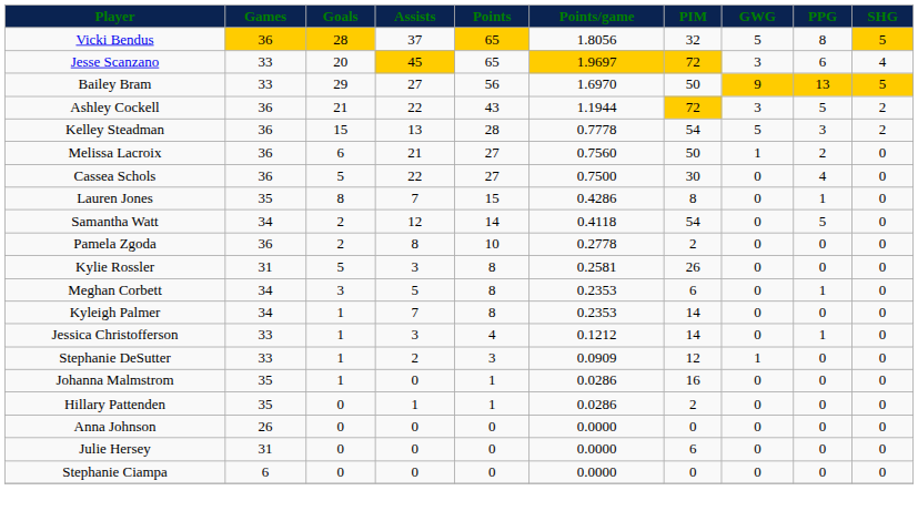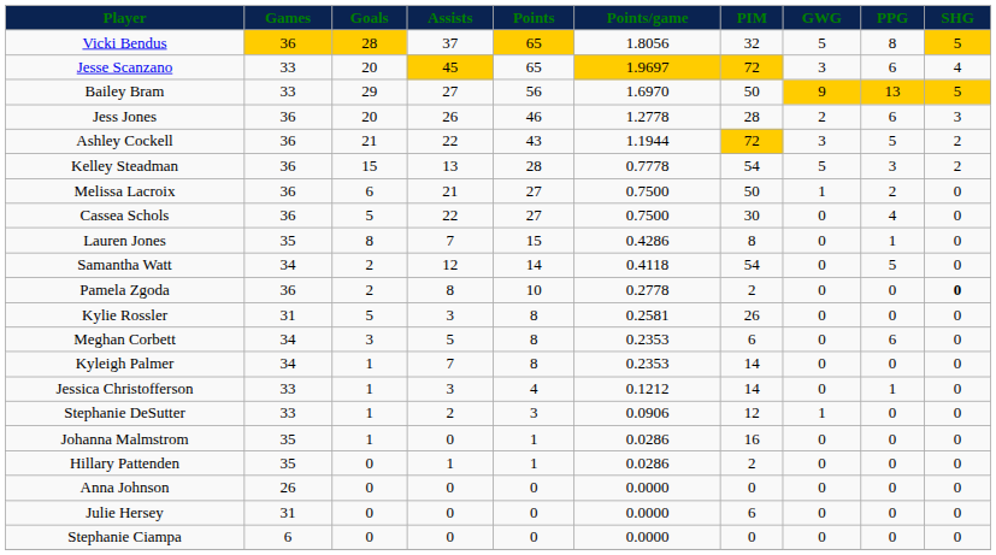 <table class="wikitable" width="80%">
 <tr align="center"  style="background:#0a2351;color:green;">
 <td><strong>Player</strong></td>
 <td><strong>Games</strong></td>
 <td><strong>Goals</strong></td>
 <td><strong>Assists</strong></td>
 <td><strong>Points</strong></td>
 <td><strong>Points/game</strong></td>
 <td><strong>PIM</strong></td>
 <td><strong>GWG</strong></td>
 <td><strong>PPG</strong></td>
 <td><strong>SHG</strong></td>
 </tr>
 <tr align="center" bgcolor="">
 <td><a href='#'>Vicki Bendus</a></td>
 <td bgcolor="#FFCC00">36</td>
 <td bgcolor="#FFCC00">28</td>
 <td>37</td>
 <td bgcolor="#FFCC00">65</td>
 <td>1.8056</td>
 <td>32</td>
 <td>5</td>
 <td>8</td>
 <td bgcolor="#FFCC00">5</td>
 </tr>
 <tr align="center" bgcolor="">
 <td><a href='#'>Jesse Scanzano</a></td>
 <td>33</td>
 <td>20</td>
 <td bgcolor="#FFCC00">45</td>
 <td>65</td>
 <td bgcolor="#FFCC00">1.9697</td>
 <td bgcolor="#FFCC00">72</td>
 <td>3</td>
 <td>6</td>
 <td>4</td>
 </tr>
 <tr align="center" bgcolor="">
 <td>Bailey Bram</td>
 <td>33</td>
 <td>29</td>
 <td>27</td>
 <td>56</td>
 <td>1.6970</td>
 <td>50</td>
 <td bgcolor="#FFCC00">9</td>
 <td bgcolor="#FFCC00">13</td>
 <td bgcolor="#FFCC00">5</td>
 </tr>
 <tr align="center" bgcolor="">
+<td>Jess Jones</td>
+<td>36</td>
+<td>20</td>
+<td>26</td>
+<td>46</td>
+<td>1.2778</td>
+<td>28</td>
+<td>2</td>
+<td>6</td>
+<td>3</td>
+</tr>
+<tr align="center" bgcolor="">
 <td>Ashley Cockell</td>
 <td>36</td>
 <td>21</td>
 <td>22</td>
 <td>43</td>
 <td>1.1944</td>
 <td bgcolor="#FFCC00">72</td>
 <td>3</td>
 <td>5</td>
 <td>2</td>
 </tr>
 <tr align="center" bgcolor="">
 <td>Kelley Steadman</td>
 <td>36</td>
 <td>15</td>
 <td>13</td>
 <td>28</td>
 <td>0.7778</td>
 <td>54</td>
 <td>5</td>
 <td>3</td>
 <td>2</td>
 </tr>
 <tr align="center" bgcolor="">
 <td>Melissa Lacroix</td>
 <td>36</td>
 <td>6</td>
 <td>21</td>
 <td>27</td>
-<td>0.7560</td>
+<td>0.7500</td>
 <td>50</td>
 <td>1</td>
 <td>2</td>
 <td>0</td>
 </tr>
 <tr align="center" bgcolor="">
 <td>Cassea Schols</td>
 <td>36</td>
 <td>5</td>
 <td>22</td>
 <td>27</td>
 <td>0.7500</td>
 <td>30</td>
 <td>0</td>
 <td>4</td>
 <td>0</td>
 </tr>
 <tr align="center" bgcolor="">
 <td>Lauren Jones</td>
 <td>35</td>
 <td>8</td>
 <td>7</td>
 <td>15</td>
 <td>0.4286</td>
 <td>8</td>
 <td>0</td>
 <td>1</td>
 <td>0</td>
 </tr>
 <tr align="center" bgcolor="">
 <td>Samantha Watt</td>
 <td>34</td>
 <td>2</td>
 <td>12</td>
 <td>14</td>
 <td>0.4118</td>
 <td>54</td>
 <td>0</td>
 <td>5</td>
 <td>0</td>
 </tr>
 <tr align="center" bgcolor="">
 <td>Pamela Zgoda</td>
 <td>36</td>
 <td>2</td>
 <td>8</td>
 <td>10</td>
 <td>0.2778</td>
 <td>2</td>
 <td>0</td>
 <td>0</td>
-<td>0</td>
+<td><strong>0</strong></td>
 </tr>
 <tr align="center" bgcolor="">
 <td>Kylie Rossler</td>
 <td>31</td>
 <td>5</td>
 <td>3</td>
 <td>8</td>
 <td>0.2581</td>
 <td>26</td>
 <td>0</td>
 <td>0</td>
 <td>0</td>
 </tr>
 <tr align="center" bgcolor="">
 <td>Meghan Corbett</td>
 <td>34</td>
 <td>3</td>
 <td>5</td>
 <td>8</td>
 <td>0.2353</td>
 <td>6</td>
 <td>0</td>
-<td>1</td>
+<td>6</td>
 <td>0</td>
 </tr>
 <tr align="center" bgcolor="">
 <td>Kyleigh Palmer</td>
 <td>34</td>
 <td>1</td>
 <td>7</td>
 <td>8</td>
 <td>0.2353</td>
 <td>14</td>
 <td>0</td>
 <td>0</td>
 <td>0</td>
 </tr>
 <tr align="center" bgcolor="">
 <td>Jessica Christofferson</td>
 <td>33</td>
 <td>1</td>
 <td>3</td>
 <td>4</td>
 <td>0.1212</td>
 <td>14</td>
 <td>0</td>
 <td>1</td>
 <td>0</td>
 </tr>
 <tr align="center" bgcolor="">
 <td>Stephanie DeSutter</td>
 <td>33</td>
 <td>1</td>
 <td>2</td>
 <td>3</td>
-<td>0.0909</td>
+<td>0.0906</td>
 <td>12</td>
 <td>1</td>
 <td>0</td>
 <td>0</td>
 </tr>
 <tr align="center" bgcolor="">
 <td>Johanna Malmstrom</td>
 <td>35</td>
 <td>1</td>
 <td>0</td>
 <td>1</td>
 <td>0.0286</td>
 <td>16</td>
 <td>0</td>
 <td>0</td>
 <td>0</td>
 </tr>
 <tr align="center" bgcolor="">
 <td>Hillary Pattenden</td>
 <td>35</td>
 <td>0</td>
 <td>1</td>
 <td>1</td>
 <td>0.0286</td>
 <td>2</td>
 <td>0</td>
 <td>0</td>
 <td>0</td>
 </tr>
 <tr align="center" bgcolor="">
 <td>Anna Johnson</td>
 <td>26</td>
 <td>0</td>
 <td>0</td>
 <td>0</td>
 <td>0.0000</td>
 <td>0</td>
 <td>0</td>
 <td>0</td>
 <td>0</td>
 </tr>
 <tr align="center" bgcolor="">
 <td>Julie Hersey</td>
 <td>31</td>
 <td>0</td>
 <td>0</td>
 <td>0</td>
 <td>0.0000</td>
 <td>6</td>
 <td>0</td>
 <td>0</td>
 <td>0</td>
 </tr>
 <tr align="center" bgcolor="">
 <td>Stephanie Ciampa</td>
 <td>6</td>
 <td>0</td>
 <td>0</td>
 <td>0</td>
 <td>0.0000</td>
 <td>0</td>
 <td>0</td>
 <td>0</td>
 <td>0</td>
 </tr>
 <tr align="center" bgcolor="">
 </tr>
 </table>
